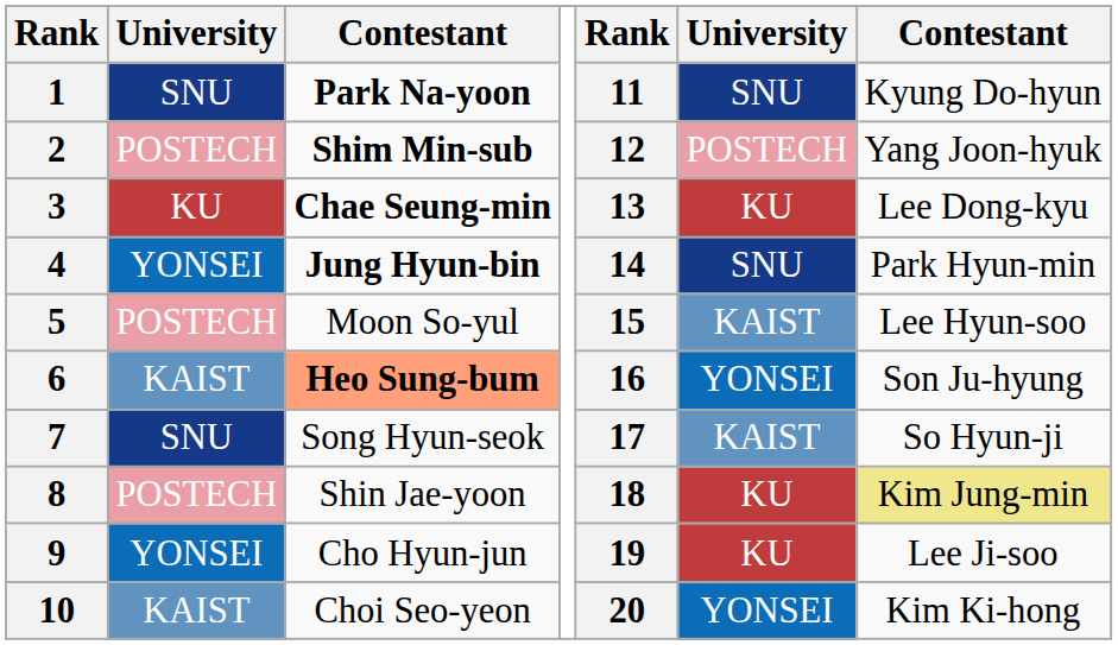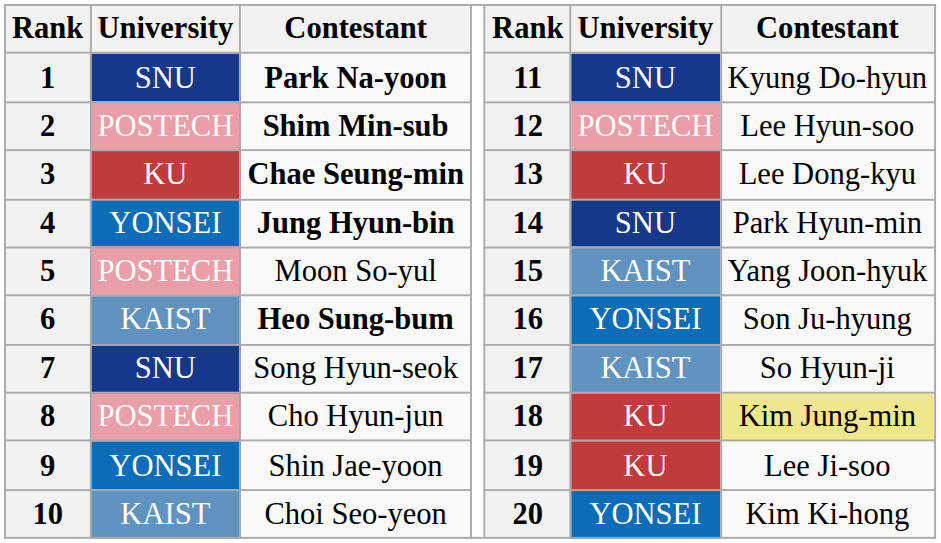 <table class="wikitable" style="text-align:center">
 <tr>
 <th scope="col">Rank</th>
 <th scope="col">University</th>
 <th scope="col">Contestant</th>
 <td rowspan="11" style="background-color:white"></td>
 <th scope="col">Rank</th>
 <th scope="col">University</th>
 <th scope="col">Contestant</th>
 </tr>
 <tr>
 <th scope="row">1</th>
 <td style="background-color:#153888; color:white">SNU</td>
 <td><strong>Park Na-yoon</strong></td>
 <th scope="row">11</th>
 <td style="background-color:#153888; color:white">SNU</td>
 <td>Kyung Do-hyun</td>
 </tr>
 <tr>
 <th scope="row">2</th>
 <td style="background-color:#E99EA8; color:white">POSTECH</td>
 <td><strong>Shim Min-sub</strong></td>
 <th scope="row">12</th>
 <td style="background-color:#E99EA8; color:white">POSTECH</td>
-<td>Yang Joon-hyuk</td>
+<td>Lee Hyun-soo</td>
 </tr>
 <tr>
 <th scope="row">3</th>
 <td style="background-color:#BF3B3C; color:white">KU</td>
 <td><strong>Chae Seung-min</strong></td>
 <th scope="row">13</th>
 <td style="background-color:#BF3B3C; color:white">KU</td>
 <td>Lee Dong-kyu</td>
 </tr>
 <tr>
 <th scope="row">4</th>
 <td style="background-color:#0B6DB7; color:white">YONSEI</td>
 <td><strong>Jung Hyun-bin</strong></td>
 <th scope="row">14</th>
 <td style="background-color:#153888; color:white">SNU</td>
 <td>Park Hyun-min</td>
 </tr>
 <tr>
 <th scope="row">5</th>
 <td style="background-color:#E99EA8; color:white">POSTECH</td>
 <td>Moon So-yul</td>
 <th scope="row">15</th>
 <td style="background-color:#6093BF; color:white">KAIST</td>
-<td>Lee Hyun-soo</td>
+<td>Yang Joon-hyuk</td>
 </tr>
 <tr>
 <th scope="row">6</th>
 <td style="background-color:#6093BF; color:white">KAIST</td>
-<td style="background: lightsalmon;"><strong>Heo Sung-bum</strong></td>
+<td><strong>Heo Sung-bum</strong></td>
 <th scope="row">16</th>
 <td style="background-color:#0B6DB7; color:white">YONSEI</td>
 <td>Son Ju-hyung</td>
 </tr>
 <tr>
 <th scope="row">7</th>
 <td style="background-color:#153888; color:white">SNU</td>
 <td>Song Hyun-seok</td>
 <th scope="row">17</th>
 <td style="background-color:#6093BF; color:white">KAIST</td>
 <td>So Hyun-ji</td>
 </tr>
 <tr>
 <th scope="row">8</th>
 <td style="background-color:#E99EA8; color:white">POSTECH</td>
-<td>Shin Jae-yoon</td>
+<td>Cho Hyun-jun</td>
 <th scope="row">18</th>
 <td style="background-color:#BF3B3C; color:white">KU</td>
 <td style="background: khaki;">Kim Jung-min</td>
 </tr>
 <tr>
 <th scope="row">9</th>
 <td style="background-color:#0B6DB7; color:white">YONSEI</td>
-<td>Cho Hyun-jun</td>
+<td>Shin Jae-yoon</td>
 <th scope="row">19</th>
 <td style="background-color:#BF3B3C; color:white">KU</td>
 <td>Lee Ji-soo</td>
 </tr>
 <tr>
 <th scope="row">10</th>
 <td style="background-color:#6093BF; color:white">KAIST</td>
 <td>Choi Seo-yeon</td>
 <th scope="row">20</th>
 <td style="background-color:#0B6DB7; color:white">YONSEI</td>
 <td>Kim Ki-hong</td>
 </tr>
 </table>
